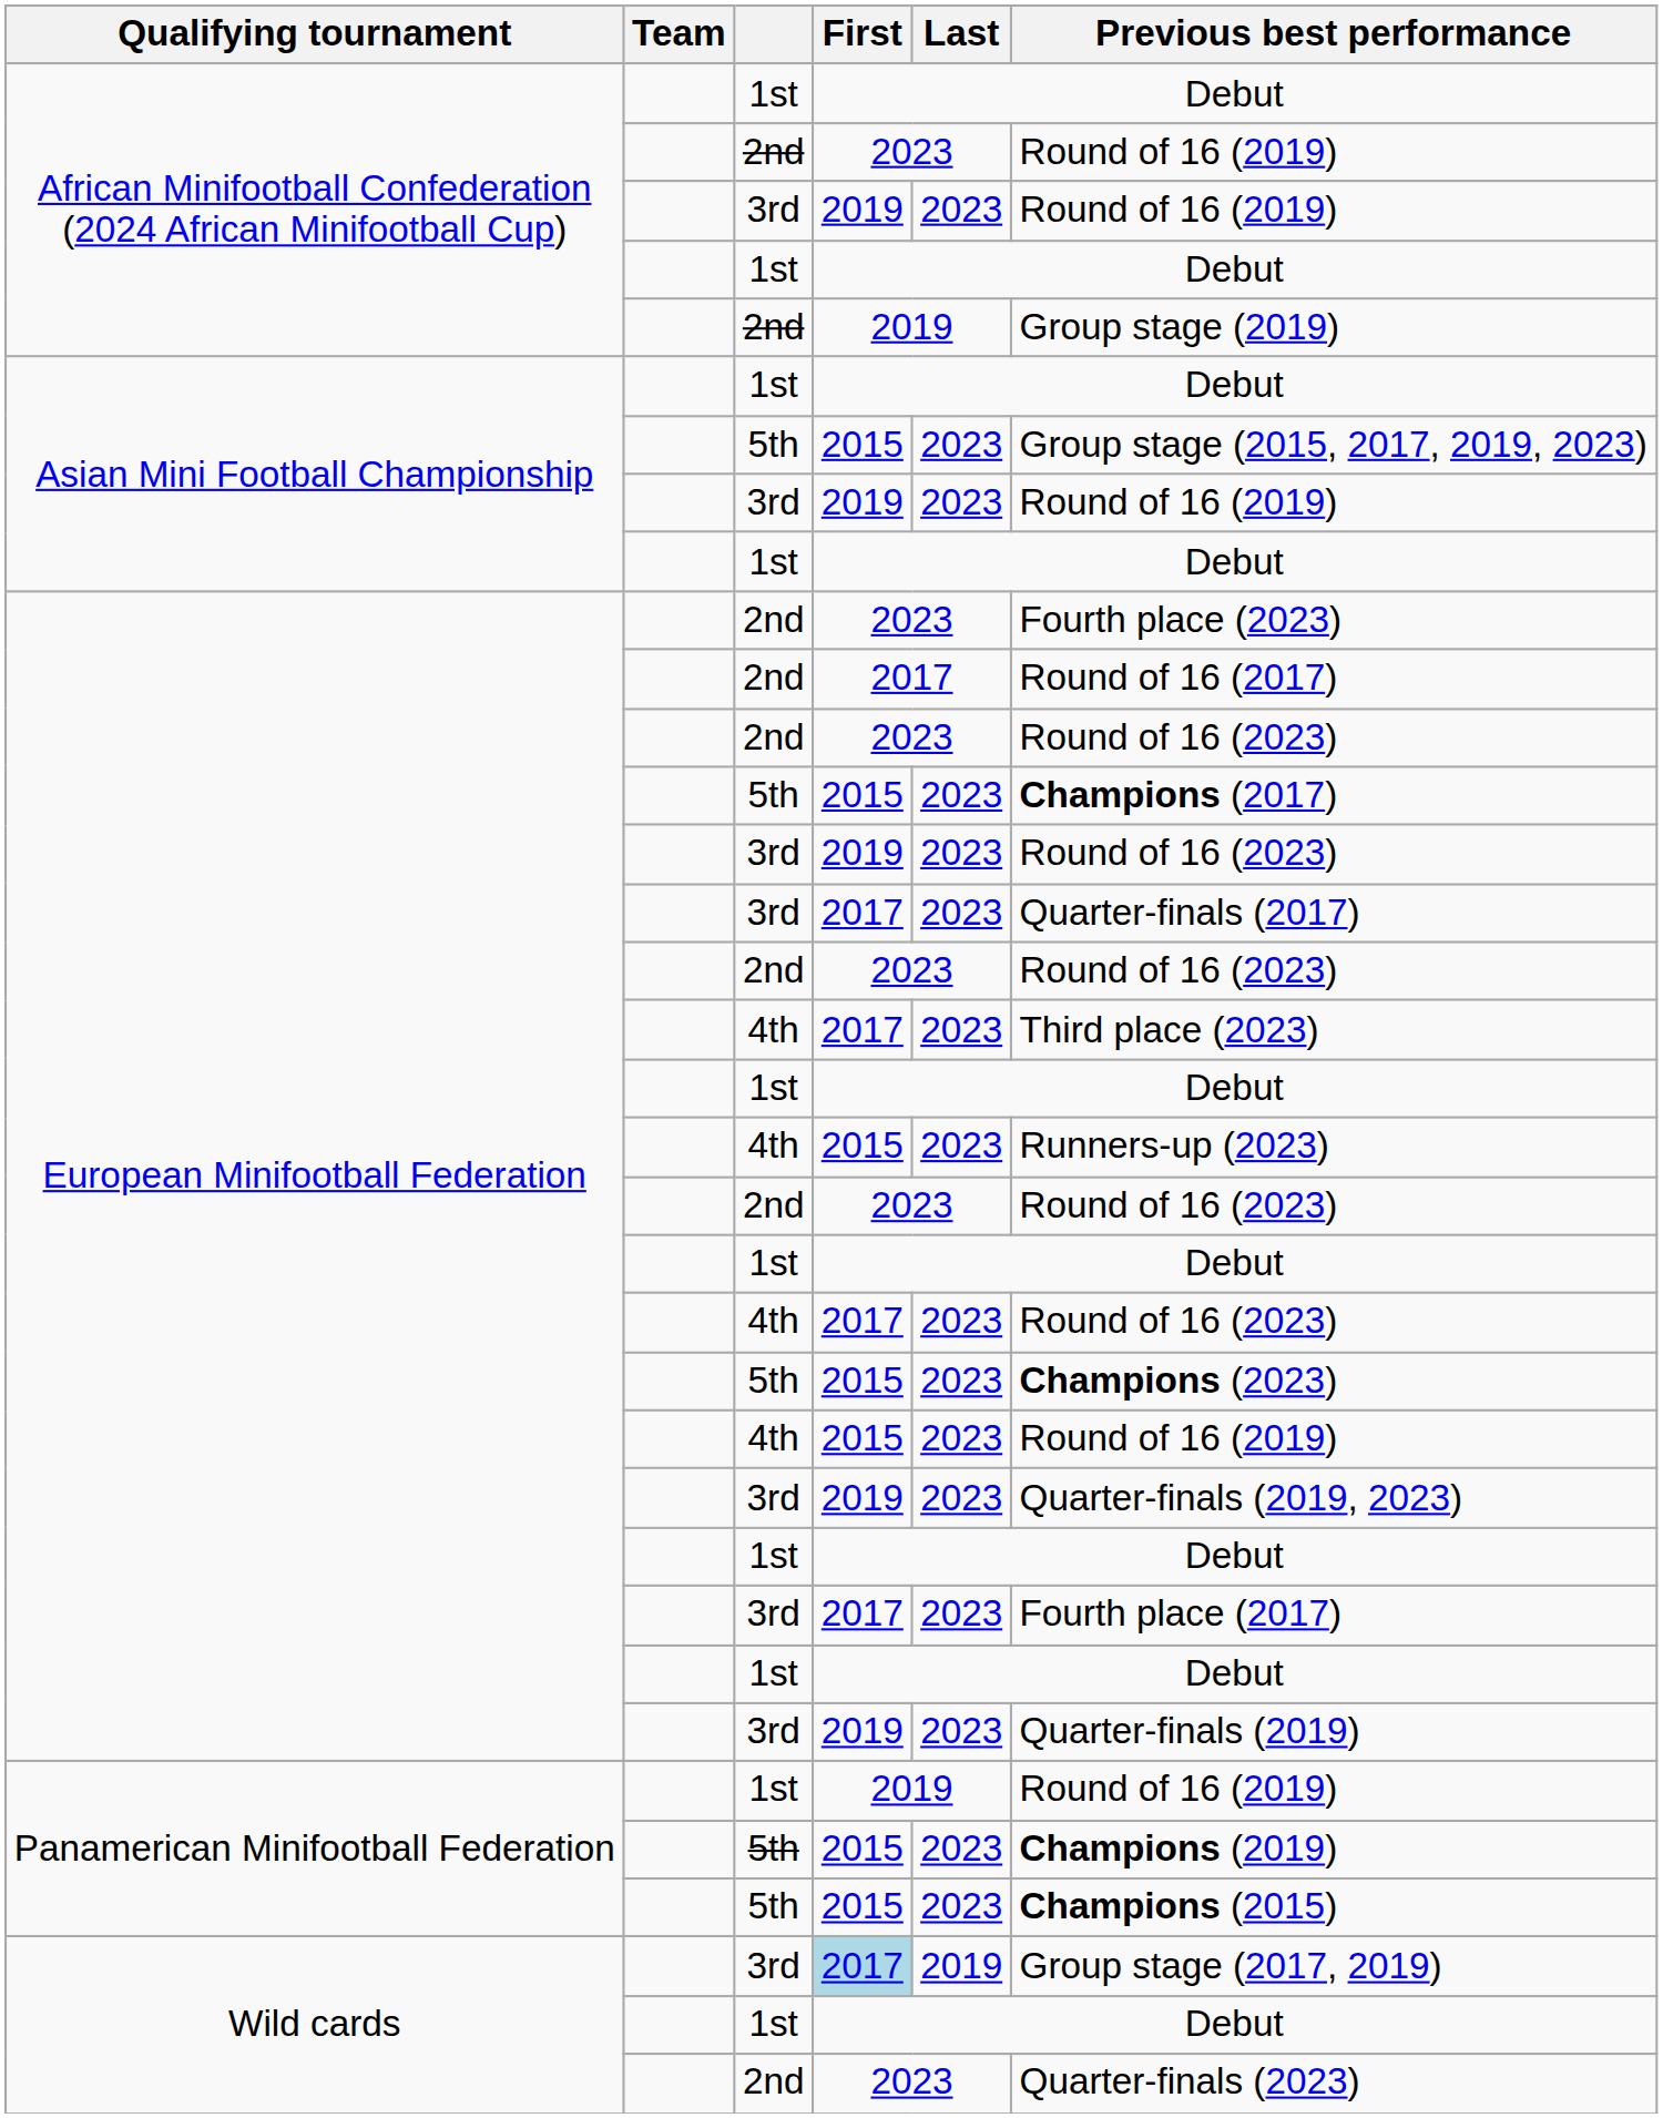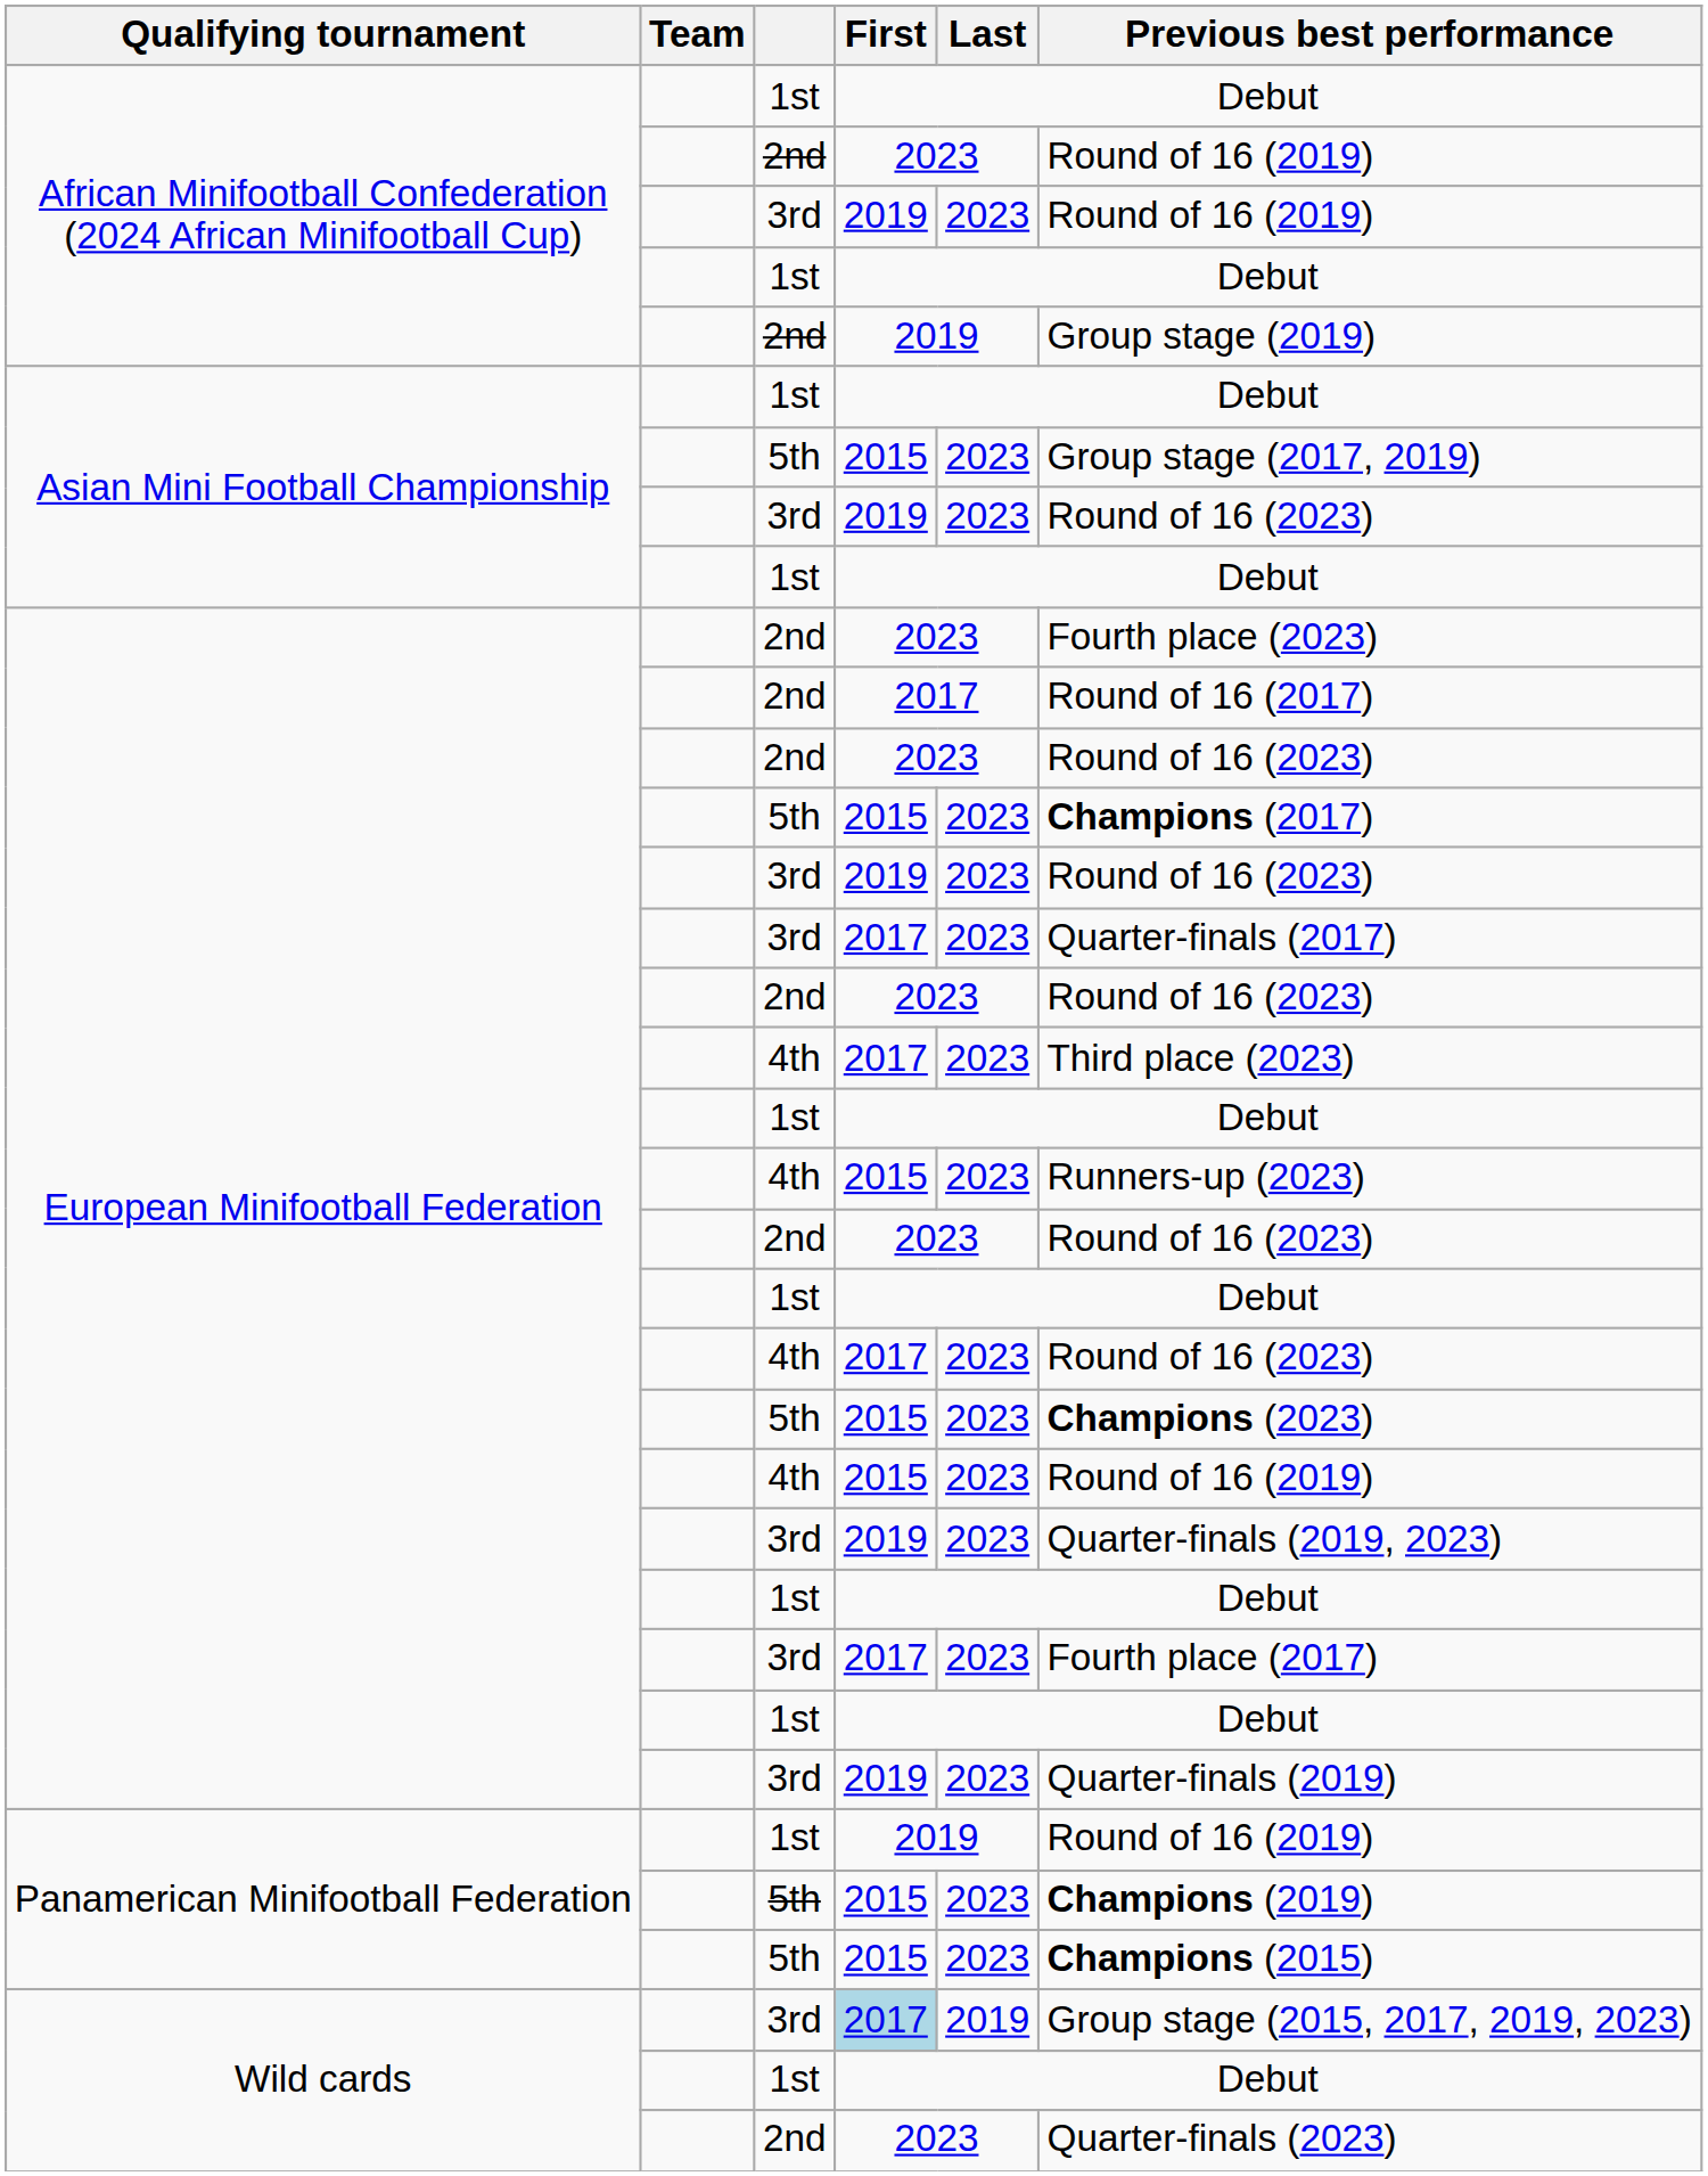 <table class="wikitable sortable">
 <tr>
 <th>Qualifying tournament</th>
 <th>Team</th>
 <th></th>
 <th>First</th>
 <th>Last</th>
 <th>Previous best performance</th>
 </tr>
 <tr>
 <td align=center rowspan=5><a href='#'>African Minifootball Confederation</a><br>(<a href='#'>2024 African Minifootball Cup</a>)</td>
 <td></td>
 <td align=center>1st</td>
 <td colspan=3 align=center>Debut</td>
 </tr>
 <tr>
 <td><s></s></td>
 <td align=center><s>2nd</s></td>
 <td colspan=2 align=center><a href='#'>2023</a></td>
 <td>Round of 16 (<a href='#'>2019</a>)</td>
 </tr>
 <tr>
 <td></td>
 <td align=center>3rd</td>
 <td align=center><a href='#'>2019</a></td>
 <td align=center><a href='#'>2023</a></td>
 <td>Round of 16 (<a href='#'>2019</a>)</td>
 </tr>
 <tr>
 <td></td>
 <td align=center>1st</td>
 <td colspan=3 align=center>Debut</td>
 </tr>
 <tr>
 <td><s></s></td>
 <td align=center><s>2nd</s></td>
 <td colspan=2 align=center><a href='#'>2019</a></td>
 <td>Group stage (<a href='#'>2019</a>)</td>
 </tr>
 <tr>
 <td align=center rowspan=4><a href='#'>Asian Mini Football Championship</a></td>
 <td></td>
 <td align=center>1st</td>
 <td colspan=3 align=center>Debut</td>
 </tr>
 <tr>
 <td></td>
 <td align=center>5th</td>
 <td align=center><a href='#'>2015</a></td>
 <td align=center><a href='#'>2023</a></td>
-<td>Group stage (<a href='#'>2015</a>, <a href='#'>2017</a>, <a href='#'>2019</a>, <a href='#'>2023</a>)</td>
+<td>Group stage (<a href='#'>2017</a>, <a href='#'>2019</a>)</td>
 </tr>
 <tr>
 <td></td>
 <td align=center>3rd</td>
 <td align=center><a href='#'>2019</a></td>
 <td align=center><a href='#'>2023</a></td>
-<td>Round of 16 (<a href='#'>2019</a>)</td>
+<td>Round of 16 (<a href='#'>2023</a>)</td>
 </tr>
 <tr>
 <td></td>
 <td align=center>1st</td>
 <td colspan=3 align=center>Debut</td>
 </tr>
 <tr>
 <td align=center rowspan=20><a href='#'>European Minifootball Federation</a></td>
 <td></td>
 <td align=center>2nd</td>
 <td align=center colspan=2><a href='#'>2023</a></td>
 <td>Fourth place (<a href='#'>2023</a>)</td>
 </tr>
 <tr>
 <td></td>
 <td align=center>2nd</td>
 <td colspan=2 align=center><a href='#'>2017</a></td>
 <td>Round of 16 (<a href='#'>2017</a>)</td>
 </tr>
 <tr>
 <td></td>
 <td align=center>2nd</td>
 <td align=center colspan=2><a href='#'>2023</a></td>
 <td>Round of 16 (<a href='#'>2023</a>)</td>
 </tr>
 <tr>
 <td></td>
 <td align=center>5th</td>
 <td align=center><a href='#'>2015</a></td>
 <td align=center><a href='#'>2023</a></td>
 <td><strong>Champions</strong> (<a href='#'>2017</a>)</td>
 </tr>
 <tr>
 <td></td>
 <td align=center>3rd</td>
 <td align=center><a href='#'>2019</a></td>
 <td align=center><a href='#'>2023</a></td>
 <td>Round of 16 (<a href='#'>2023</a>)</td>
 </tr>
 <tr>
 <td></td>
 <td align=center>3rd</td>
 <td align=center><a href='#'>2017</a></td>
 <td align=center><a href='#'>2023</a></td>
 <td>Quarter-finals (<a href='#'>2017</a>)</td>
 </tr>
 <tr>
 <td></td>
 <td align=center>2nd</td>
 <td align=center colspan=2><a href='#'>2023</a></td>
 <td>Round of 16 (<a href='#'>2023</a>)</td>
 </tr>
 <tr>
 <td></td>
 <td align=center>4th</td>
 <td align=center><a href='#'>2017</a></td>
 <td align=center><a href='#'>2023</a></td>
 <td>Third place (<a href='#'>2023</a>)</td>
 </tr>
 <tr>
 <td></td>
 <td align=center>1st</td>
 <td colspan=3 align=center>Debut</td>
 </tr>
 <tr>
 <td></td>
 <td align=center>4th</td>
 <td align=center><a href='#'>2015</a></td>
 <td align=center><a href='#'>2023</a></td>
 <td>Runners-up (<a href='#'>2023</a>)</td>
 </tr>
 <tr>
 <td></td>
 <td align=center>2nd</td>
 <td align=center colspan=2><a href='#'>2023</a></td>
 <td>Round of 16 (<a href='#'>2023</a>)</td>
 </tr>
 <tr>
 <td></td>
 <td align=center>1st</td>
 <td colspan=3 align=center>Debut</td>
 </tr>
 <tr>
 <td></td>
 <td align=center>4th</td>
 <td align=center><a href='#'>2017</a></td>
 <td align=center><a href='#'>2023</a></td>
 <td>Round of 16 (<a href='#'>2023</a>)</td>
 </tr>
 <tr>
 <td></td>
 <td align=center>5th</td>
 <td align=center><a href='#'>2015</a></td>
 <td align=center><a href='#'>2023</a></td>
 <td><strong>Champions</strong> (<a href='#'>2023</a>)</td>
 </tr>
 <tr>
 <td></td>
 <td align=center>4th</td>
 <td align=center><a href='#'>2015</a></td>
 <td align=center><a href='#'>2023</a></td>
 <td>Round of 16 (<a href='#'>2019</a>)</td>
 </tr>
 <tr>
 <td></td>
 <td align=center>3rd</td>
 <td align=center><a href='#'>2019</a></td>
 <td align=center><a href='#'>2023</a></td>
 <td>Quarter-finals (<a href='#'>2019</a>, <a href='#'>2023</a>)</td>
 </tr>
 <tr>
 <td></td>
 <td align=center>1st</td>
 <td colspan=3 align=center>Debut</td>
 </tr>
 <tr>
 <td></td>
 <td align=center>3rd</td>
 <td align=center><a href='#'>2017</a></td>
 <td align=center><a href='#'>2023</a></td>
 <td>Fourth place (<a href='#'>2017</a>)</td>
 </tr>
 <tr>
 <td></td>
 <td align=center>1st</td>
 <td colspan=3 align=center>Debut</td>
 </tr>
 <tr>
 <td></td>
 <td align=center>3rd</td>
 <td align=center><a href='#'>2019</a></td>
 <td align=center><a href='#'>2023</a></td>
 <td>Quarter-finals (<a href='#'>2019</a>)</td>
 </tr>
 <tr>
 <td align=center rowspan=3>Panamerican Minifootball Federation</td>
 <td></td>
 <td align=center>1st</td>
 <td align=center colspan=2><a href='#'>2019</a></td>
 <td>Round of 16 (<a href='#'>2019</a>)</td>
 </tr>
 <tr>
 <td><s></s></td>
 <td align=center><s>5th</s></td>
 <td align=center><a href='#'>2015</a></td>
 <td align=center><a href='#'>2023</a></td>
 <td><strong>Champions</strong> (<a href='#'>2019</a>)</td>
 </tr>
 <tr>
 <td></td>
 <td align=center>5th</td>
 <td align=center><a href='#'>2015</a></td>
 <td align=center><a href='#'>2023</a></td>
 <td><strong>Champions</strong> (<a href='#'>2015</a>)</td>
 </tr>
 <tr>
 <td align=center rowspan=3>Wild cards</td>
 <td></td>
 <td align=center>3rd</td>
 <td align=center style="background: lightblue;"><a href='#'>2017</a></td>
 <td align=center><a href='#'>2019</a></td>
-<td>Group stage (<a href='#'>2017</a>, <a href='#'>2019</a>)</td>
+<td>Group stage (<a href='#'>2015</a>, <a href='#'>2017</a>, <a href='#'>2019</a>, <a href='#'>2023</a>)</td>
 </tr>
 <tr>
 <td></td>
 <td align=center>1st</td>
 <td colspan=3 align=center>Debut</td>
 </tr>
 <tr>
 <td></td>
 <td align=center>2nd</td>
 <td align=center colspan=2><a href='#'>2023</a></td>
 <td>Quarter-finals (<a href='#'>2023</a>)</td>
 </tr>
 </table>
